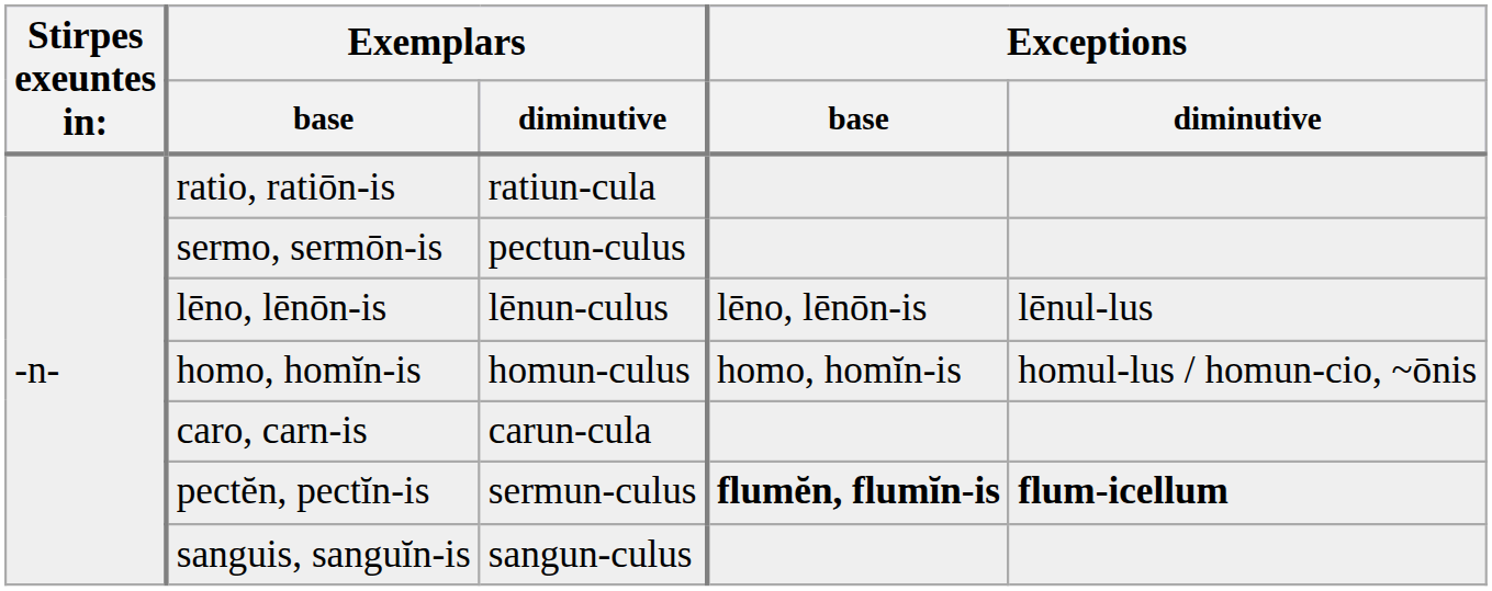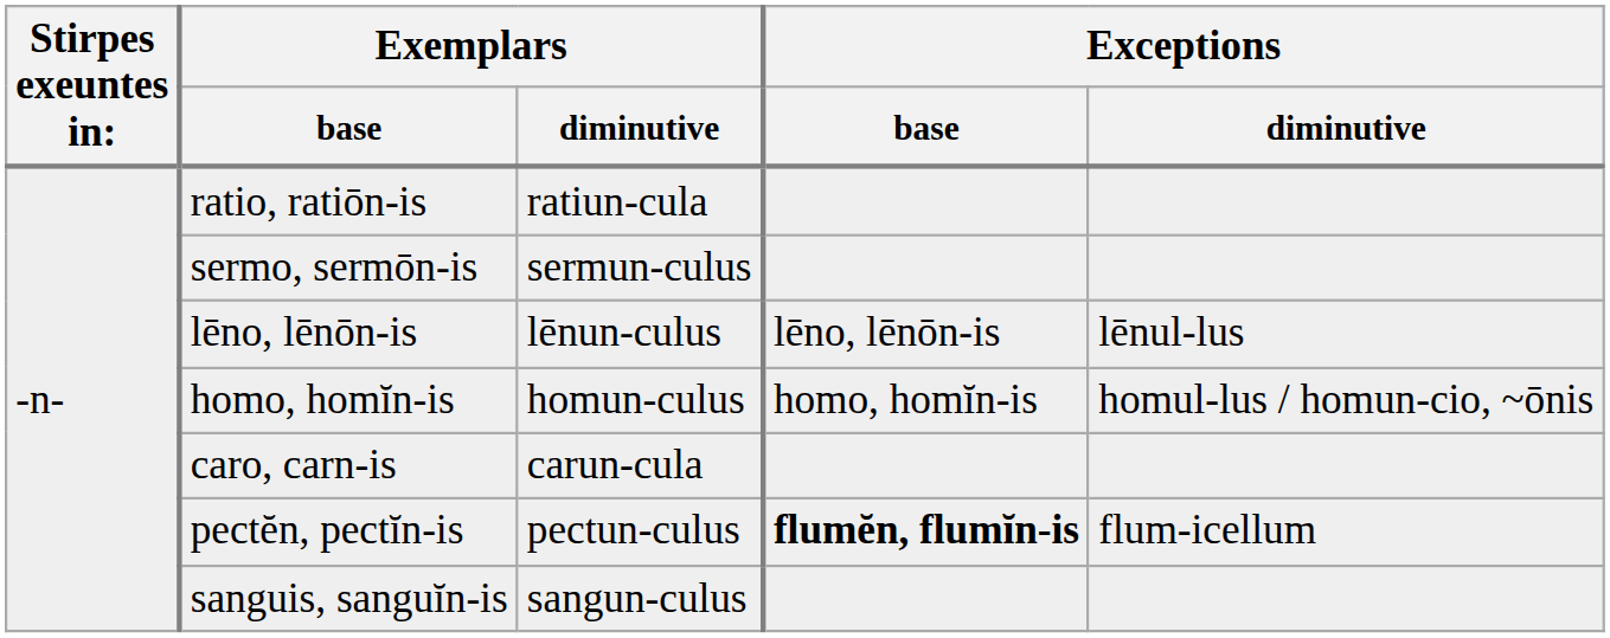 <table class="wikitable">
 <tr style="background:#ccccff;">
 <th rowspan=2 style="border-right:2px solid grey;">Stirpes <br> exeuntes <br> in:</th>
 <th colspan=2>Exemplars</th>
 <th colspan=2 style="border-left:2px solid grey;">Exceptions</th>
 </tr>
 <tr style="background:#ccccff;">
 <th><small>base</small></th>
 <th><small>diminutive</small></th>
 <th style="border-left:2px solid grey;"><small>base</small></th>
 <th><small>diminutive</small></th>
 </tr>
 <tr style="background:#efefef; border-top:2px solid grey;">
 <td rowspan=7 style="border-right:2px solid grey;">-n-</td>
 <td>ratio, ratiōn-is</td>
 <td>ratiun-cula</td>
 <td style="border-left:2px solid grey;"></td>
 <td></td>
 </tr>
 <tr style="background:#efefef;">
 <td>sermo, sermōn-is</td>
-<td>pectun-culus</td>
+<td>sermun-culus</td>
 <td style="border-left:2px solid grey;"></td>
 <td></td>
 </tr>
 <tr style="background:#efefef;">
 <td>lēno, lēnōn-is</td>
 <td>lēnun-culus</td>
 <td style="border-left:2px solid grey;">lēno, lēnōn-is</td>
 <td>lēnul-lus</td>
 </tr>
 <tr style="background:#efefef;">
 <td>homo, homĭn-is</td>
 <td>homun-culus</td>
 <td style="border-left:2px solid grey;">homo, homĭn-is</td>
 <td>homul-lus / homun-cio, ~ōnis</td>
 </tr>
 <tr style="background:#efefef;">
 <td>caro, carn-is</td>
 <td>carun-cula</td>
 <td style="border-left:2px solid grey;"></td>
 <td></td>
 </tr>
 <tr style="background:#efefef;">
 <td>pectĕn, pectĭn-is</td>
-<td>sermun-culus</td>
+<td>pectun-culus</td>
 <td style="border-left:2px solid grey;"><strong>flumĕn, flumĭn-is</strong></td>
-<td><strong>flum-icellum</strong></td>
+<td>flum-icellum</td>
 </tr>
 <tr style="background:#efefef;">
 <td>sanguis, sanguĭn-is</td>
 <td>sangun-culus</td>
 <td style="border-left:2px solid grey;"></td>
 <td></td>
 </tr>
 </table>
